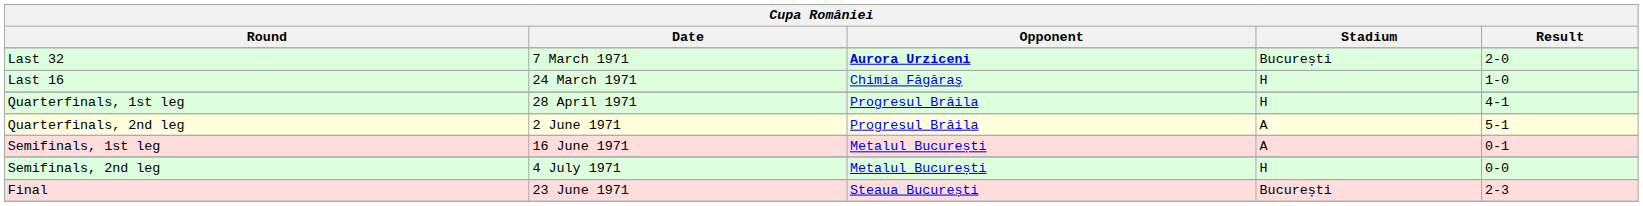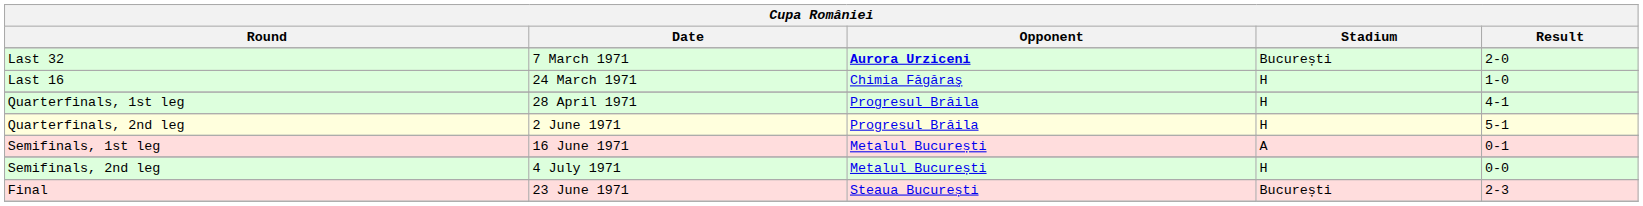 <table class="wikitable" style="width:80%;">
 <tr>
 <th colspan="5" style="text-align:center;"><em>Cupa României</em></th>
 </tr>
 <tr>
 <th>Round</th>
 <th>Date</th>
 <th>Opponent</th>
 <th>Stadium</th>
 <th>Result</th>
 </tr>
 <tr>
 </tr>
 <tr bgcolor="#ddffdd">
 <td>Last 32</td>
 <td>7 March 1971</td>
 <td><strong><a href='#'>Aurora Urziceni</a></strong></td>
 <td>București</td>
 <td>2-0</td>
 </tr>
 <tr>
 </tr>
 <tr bgcolor="#ddffdd">
 <td>Last 16</td>
 <td>24 March 1971</td>
 <td><a href='#'>Chimia Făgăraş</a></td>
 <td>H</td>
 <td>1-0</td>
 </tr>
 <tr>
 </tr>
 <tr bgcolor="#ddffdd">
 <td>Quarterfinals, 1st leg</td>
 <td>28 April 1971</td>
 <td><a href='#'>Progresul Brăila</a></td>
 <td>H</td>
 <td>4-1</td>
 </tr>
 <tr>
 </tr>
 <tr bgcolor="#ffffdd">
 <td>Quarterfinals, 2nd leg</td>
 <td>2 June 1971</td>
 <td><a href='#'>Progresul Brăila</a></td>
-<td>A</td>
+<td>H</td>
 <td>5-1</td>
 </tr>
 <tr>
 </tr>
 <tr bgcolor="#ffdddd">
 <td>Semifinals, 1st leg</td>
 <td>16 June 1971</td>
 <td><a href='#'>Metalul București</a></td>
 <td>A</td>
 <td>0-1</td>
 </tr>
 <tr>
 </tr>
 <tr bgcolor="#ddffdd">
 <td>Semifinals, 2nd leg</td>
 <td>4 July 1971</td>
 <td><a href='#'>Metalul București</a></td>
 <td>H</td>
 <td>0-0</td>
 </tr>
 <tr>
 </tr>
 <tr bgcolor="#ffdddd">
 <td>Final</td>
 <td>23 June 1971</td>
 <td><a href='#'>Steaua București</a></td>
 <td>București</td>
 <td>2-3</td>
 </tr>
 <tr>
 </tr>
 </table>
